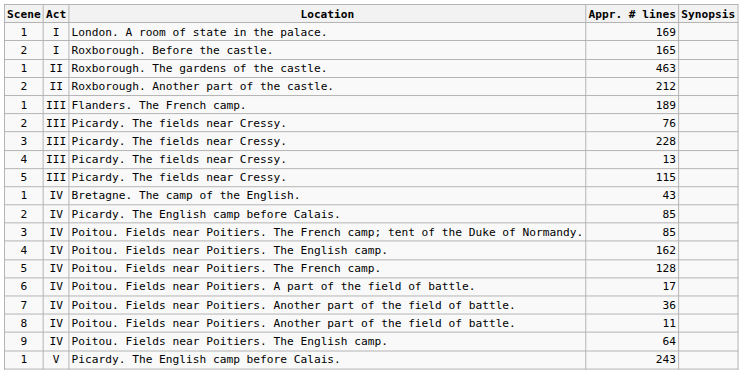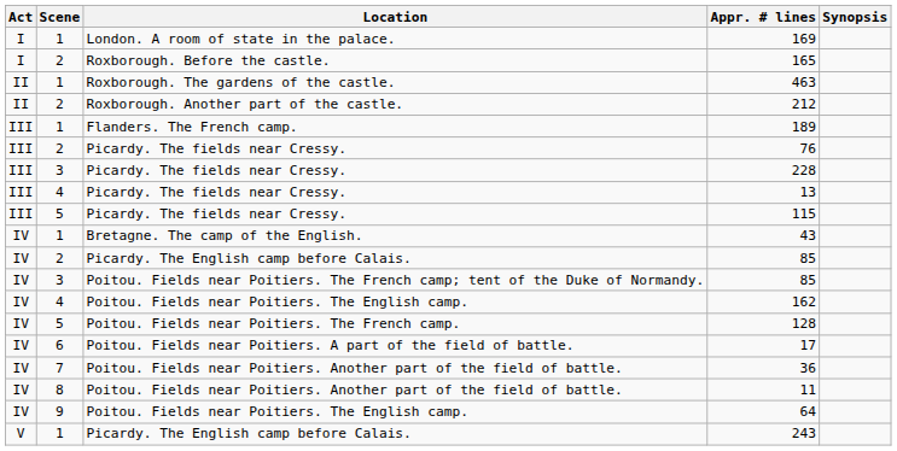 <table class="wikitable">
 <tr>
+<th>Act</th>
 <th data-sort-type="number">Scene</th>
-<th>Act</th>
 <th>Location</th>
 <th data-sort-type="number">Appr. # lines</th>
 <th>Synopsis</th>
 </tr>
 <tr>
+<td style="text-align:center;">I</td>
 <td style="text-align:center;">1</td>
-<td style="text-align:center;">I</td>
 <td>London. A room of state in the palace.</td>
 <td style="text-align:right;">169</td>
 <td></td>
 </tr>
 <tr>
+<td style="text-align:center;">I</td>
 <td style="text-align:center;">2</td>
-<td style="text-align:center;">I</td>
 <td>Roxborough. Before the castle.</td>
 <td style="text-align:right;">165</td>
 <td></td>
 </tr>
 <tr>
+<td style="text-align:center;">II</td>
 <td style="text-align:center;">1</td>
-<td style="text-align:center;">II</td>
 <td>Roxborough. The gardens of the castle.</td>
 <td style="text-align:right;">463</td>
 <td></td>
 </tr>
 <tr>
+<td style="text-align:center;">II</td>
 <td style="text-align:center;">2</td>
-<td style="text-align:center;">II</td>
 <td>Roxborough. Another part of the castle.</td>
 <td style="text-align:right;">212</td>
 <td></td>
 </tr>
 <tr>
+<td style="text-align:center;">III</td>
 <td style="text-align:center;">1</td>
-<td style="text-align:center;">III</td>
 <td>Flanders. The French camp.</td>
 <td style="text-align:right;">189</td>
 <td></td>
 </tr>
 <tr>
+<td style="text-align:center;">III</td>
 <td style="text-align:center;">2</td>
-<td style="text-align:center;">III</td>
 <td>Picardy. The fields near Cressy.</td>
 <td style="text-align:right;">76</td>
 <td></td>
 </tr>
 <tr>
+<td style="text-align:center;">III</td>
 <td style="text-align:center;">3</td>
-<td style="text-align:center;">III</td>
 <td>Picardy. The fields near Cressy.</td>
 <td style="text-align:right;">228</td>
 <td></td>
 </tr>
 <tr>
+<td style="text-align:center;">III</td>
 <td style="text-align:center;">4</td>
-<td style="text-align:center;">III</td>
 <td>Picardy. The fields near Cressy.</td>
 <td style="text-align:right;">13</td>
 <td></td>
 </tr>
 <tr>
+<td style="text-align:center;">III</td>
 <td style="text-align:center;">5</td>
-<td style="text-align:center;">III</td>
 <td>Picardy. The fields near Cressy.</td>
 <td style="text-align:right;">115</td>
 <td></td>
 </tr>
 <tr>
+<td style="text-align:center;">IV</td>
 <td style="text-align:center;">1</td>
-<td style="text-align:center;">IV</td>
 <td>Bretagne. The camp of the English.</td>
 <td style="text-align:right;">43</td>
 <td></td>
 </tr>
 <tr>
+<td style="text-align:center;">IV</td>
 <td style="text-align:center;">2</td>
-<td style="text-align:center;">IV</td>
 <td>Picardy. The English camp before Calais.</td>
 <td style="text-align:right;">85</td>
 <td></td>
 </tr>
 <tr>
+<td style="text-align:center;">IV</td>
 <td style="text-align:center;">3</td>
-<td style="text-align:center;">IV</td>
 <td>Poitou. Fields near Poitiers. The French camp; tent of the Duke of Normandy.</td>
 <td style="text-align:right;">85</td>
 <td></td>
 </tr>
 <tr>
+<td style="text-align:center;">IV</td>
 <td style="text-align:center;">4</td>
-<td style="text-align:center;">IV</td>
 <td>Poitou. Fields near Poitiers. The English camp.</td>
 <td style="text-align:right;">162</td>
 <td></td>
 </tr>
 <tr>
+<td style="text-align:center;">IV</td>
 <td style="text-align:center;">5</td>
-<td style="text-align:center;">IV</td>
 <td>Poitou. Fields near Poitiers. The French camp.</td>
 <td style="text-align:right;">128</td>
 <td></td>
 </tr>
 <tr>
+<td style="text-align:center;">IV</td>
 <td style="text-align:center;">6</td>
-<td style="text-align:center;">IV</td>
 <td>Poitou. Fields near Poitiers. A part of the field of battle.</td>
 <td style="text-align:right;">17</td>
 <td></td>
 </tr>
 <tr>
+<td style="text-align:center;">IV</td>
 <td style="text-align:center;">7</td>
-<td style="text-align:center;">IV</td>
 <td>Poitou. Fields near Poitiers. Another part of the field of battle.</td>
 <td style="text-align:right;">36</td>
 <td></td>
 </tr>
 <tr>
+<td style="text-align:center;">IV</td>
 <td style="text-align:center;">8</td>
-<td style="text-align:center;">IV</td>
 <td>Poitou. Fields near Poitiers. Another part of the field of battle.</td>
 <td style="text-align:right;">11</td>
 <td></td>
 </tr>
 <tr>
+<td style="text-align:center;">IV</td>
 <td style="text-align:center;">9</td>
-<td style="text-align:center;">IV</td>
 <td>Poitou. Fields near Poitiers. The English camp.</td>
 <td style="text-align:right;">64</td>
 <td></td>
 </tr>
 <tr>
+<td style="text-align:center;">V</td>
 <td style="text-align:center;">1</td>
-<td style="text-align:center;">V</td>
 <td>Picardy. The English camp before Calais.</td>
 <td style="text-align:right;">243</td>
 <td></td>
 </tr>
 </table>
